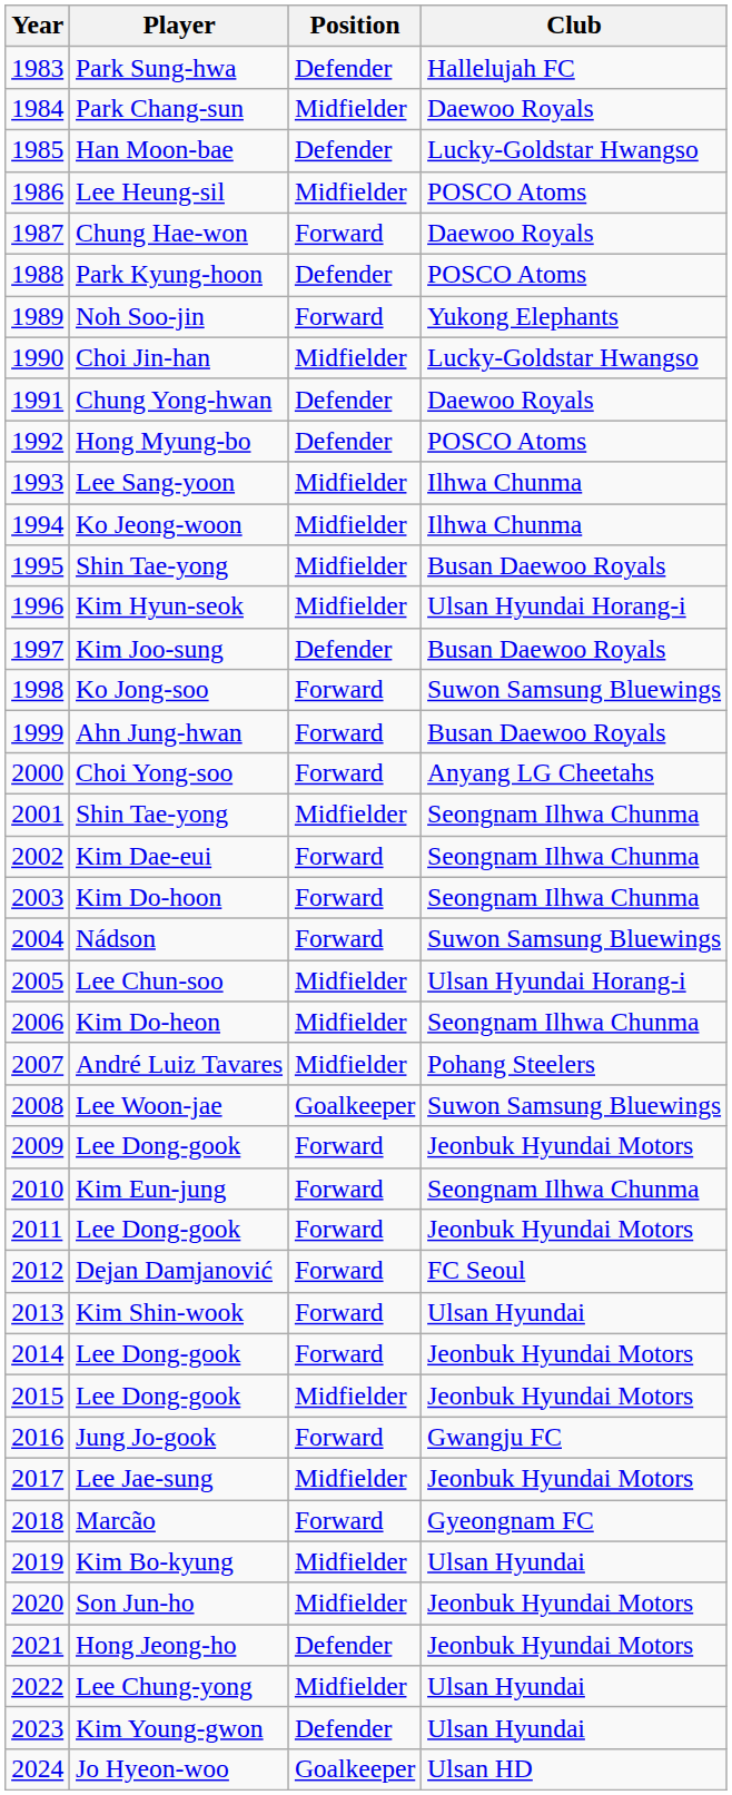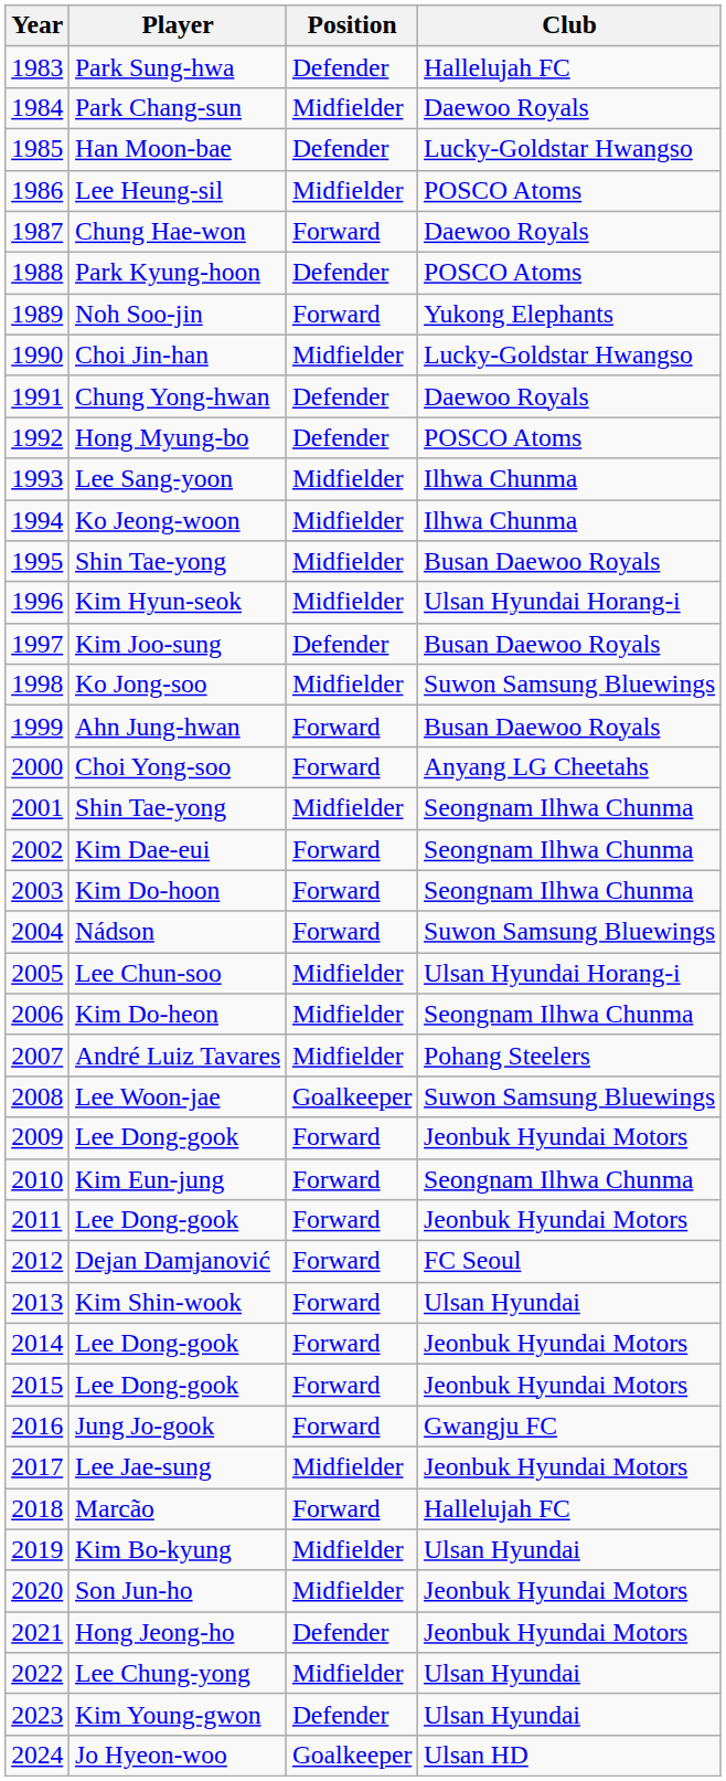 <table class="wikitable" border="1">
 <tr>
 <th>Year</th>
 <th>Player</th>
 <th>Position</th>
 <th>Club</th>
 </tr>
 <tr>
 <td><a href='#'>1983</a></td>
 <td> <a href='#'>Park Sung-hwa</a></td>
 <td><a href='#'>Defender</a></td>
 <td><a href='#'>Hallelujah FC</a></td>
 </tr>
 <tr>
 <td><a href='#'>1984</a></td>
 <td> <a href='#'>Park Chang-sun</a></td>
 <td><a href='#'>Midfielder</a></td>
 <td><a href='#'>Daewoo Royals</a></td>
 </tr>
 <tr>
 <td><a href='#'>1985</a></td>
 <td> <a href='#'>Han Moon-bae</a></td>
 <td><a href='#'>Defender</a></td>
 <td><a href='#'>Lucky-Goldstar Hwangso</a></td>
 </tr>
 <tr>
 <td><a href='#'>1986</a></td>
 <td> <a href='#'>Lee Heung-sil</a></td>
 <td><a href='#'>Midfielder</a></td>
 <td><a href='#'>POSCO Atoms</a></td>
 </tr>
 <tr>
 <td><a href='#'>1987</a></td>
 <td> <a href='#'>Chung Hae-won</a></td>
 <td><a href='#'>Forward</a></td>
 <td><a href='#'>Daewoo Royals</a></td>
 </tr>
 <tr>
 <td><a href='#'>1988</a></td>
 <td> <a href='#'>Park Kyung-hoon</a></td>
 <td><a href='#'>Defender</a></td>
 <td><a href='#'>POSCO Atoms</a></td>
 </tr>
 <tr>
 <td><a href='#'>1989</a></td>
 <td> <a href='#'>Noh Soo-jin</a></td>
 <td><a href='#'>Forward</a></td>
 <td><a href='#'>Yukong Elephants</a></td>
 </tr>
 <tr>
 <td><a href='#'>1990</a></td>
 <td> <a href='#'>Choi Jin-han</a></td>
 <td><a href='#'>Midfielder</a></td>
 <td><a href='#'>Lucky-Goldstar Hwangso</a></td>
 </tr>
 <tr>
 <td><a href='#'>1991</a></td>
 <td> <a href='#'>Chung Yong-hwan</a></td>
 <td><a href='#'>Defender</a></td>
 <td><a href='#'>Daewoo Royals</a></td>
 </tr>
 <tr>
 <td><a href='#'>1992</a></td>
 <td> <a href='#'>Hong Myung-bo</a></td>
 <td><a href='#'>Defender</a></td>
 <td><a href='#'>POSCO Atoms</a></td>
 </tr>
 <tr>
 <td><a href='#'>1993</a></td>
 <td> <a href='#'>Lee Sang-yoon</a></td>
 <td><a href='#'>Midfielder</a></td>
 <td><a href='#'>Ilhwa Chunma</a></td>
 </tr>
 <tr>
 <td><a href='#'>1994</a></td>
 <td> <a href='#'>Ko Jeong-woon</a></td>
 <td><a href='#'>Midfielder</a></td>
 <td><a href='#'>Ilhwa Chunma</a></td>
 </tr>
 <tr>
 <td><a href='#'>1995</a></td>
 <td> <a href='#'>Shin Tae-yong</a></td>
 <td><a href='#'>Midfielder</a></td>
 <td><a href='#'>Busan Daewoo Royals</a></td>
 </tr>
 <tr>
 <td><a href='#'>1996</a></td>
 <td> <a href='#'>Kim Hyun-seok</a></td>
 <td><a href='#'>Midfielder</a></td>
 <td><a href='#'>Ulsan Hyundai Horang-i</a></td>
 </tr>
 <tr>
 <td><a href='#'>1997</a></td>
 <td> <a href='#'>Kim Joo-sung</a></td>
 <td><a href='#'>Defender</a></td>
 <td><a href='#'>Busan Daewoo Royals</a></td>
 </tr>
 <tr>
 <td><a href='#'>1998</a></td>
 <td> <a href='#'>Ko Jong-soo</a></td>
-<td><a href='#'>Forward</a></td>
+<td><a href='#'>Midfielder</a></td>
 <td><a href='#'>Suwon Samsung Bluewings</a></td>
 </tr>
 <tr>
 <td><a href='#'>1999</a></td>
 <td> <a href='#'>Ahn Jung-hwan</a></td>
 <td><a href='#'>Forward</a></td>
 <td><a href='#'>Busan Daewoo Royals</a></td>
 </tr>
 <tr>
 <td><a href='#'>2000</a></td>
 <td> <a href='#'>Choi Yong-soo</a></td>
 <td><a href='#'>Forward</a></td>
 <td><a href='#'>Anyang LG Cheetahs</a></td>
 </tr>
 <tr>
 <td><a href='#'>2001</a></td>
 <td> <a href='#'>Shin Tae-yong</a></td>
 <td><a href='#'>Midfielder</a></td>
 <td><a href='#'>Seongnam Ilhwa Chunma</a></td>
 </tr>
 <tr>
 <td><a href='#'>2002</a></td>
 <td> <a href='#'>Kim Dae-eui</a></td>
 <td><a href='#'>Forward</a></td>
 <td><a href='#'>Seongnam Ilhwa Chunma</a></td>
 </tr>
 <tr>
 <td><a href='#'>2003</a></td>
 <td> <a href='#'>Kim Do-hoon</a></td>
 <td><a href='#'>Forward</a></td>
 <td><a href='#'>Seongnam Ilhwa Chunma</a></td>
 </tr>
 <tr>
 <td><a href='#'>2004</a></td>
 <td> <a href='#'>Nádson</a></td>
 <td><a href='#'>Forward</a></td>
 <td><a href='#'>Suwon Samsung Bluewings</a></td>
 </tr>
 <tr>
 <td><a href='#'>2005</a></td>
 <td> <a href='#'>Lee Chun-soo</a></td>
 <td><a href='#'>Midfielder</a></td>
 <td><a href='#'>Ulsan Hyundai Horang-i</a></td>
 </tr>
 <tr>
 <td><a href='#'>2006</a></td>
 <td> <a href='#'>Kim Do-heon</a></td>
 <td><a href='#'>Midfielder</a></td>
 <td><a href='#'>Seongnam Ilhwa Chunma</a></td>
 </tr>
 <tr>
 <td><a href='#'>2007</a></td>
 <td> <a href='#'>André Luiz Tavares</a></td>
 <td><a href='#'>Midfielder</a></td>
 <td><a href='#'>Pohang Steelers</a></td>
 </tr>
 <tr>
 <td><a href='#'>2008</a></td>
 <td> <a href='#'>Lee Woon-jae</a></td>
 <td><a href='#'>Goalkeeper</a></td>
 <td><a href='#'>Suwon Samsung Bluewings</a></td>
 </tr>
 <tr>
 <td><a href='#'>2009</a></td>
 <td> <a href='#'>Lee Dong-gook</a></td>
 <td><a href='#'>Forward</a></td>
 <td><a href='#'>Jeonbuk Hyundai Motors</a></td>
 </tr>
 <tr>
 <td><a href='#'>2010</a></td>
 <td> <a href='#'>Kim Eun-jung</a></td>
 <td><a href='#'>Forward</a></td>
 <td><a href='#'>Seongnam Ilhwa Chunma</a></td>
 </tr>
 <tr>
 <td><a href='#'>2011</a></td>
 <td> <a href='#'>Lee Dong-gook</a></td>
 <td><a href='#'>Forward</a></td>
 <td><a href='#'>Jeonbuk Hyundai Motors</a></td>
 </tr>
 <tr>
 <td><a href='#'>2012</a></td>
 <td> <a href='#'>Dejan Damjanović</a></td>
 <td><a href='#'>Forward</a></td>
 <td><a href='#'>FC Seoul</a></td>
 </tr>
 <tr>
 <td><a href='#'>2013</a></td>
 <td> <a href='#'>Kim Shin-wook</a></td>
 <td><a href='#'>Forward</a></td>
 <td><a href='#'>Ulsan Hyundai</a></td>
 </tr>
 <tr>
 <td><a href='#'>2014</a></td>
 <td> <a href='#'>Lee Dong-gook</a></td>
 <td><a href='#'>Forward</a></td>
 <td><a href='#'>Jeonbuk Hyundai Motors</a></td>
 </tr>
 <tr>
 <td><a href='#'>2015</a></td>
 <td> <a href='#'>Lee Dong-gook</a></td>
-<td><a href='#'>Midfielder</a></td>
+<td><a href='#'>Forward</a></td>
 <td><a href='#'>Jeonbuk Hyundai Motors</a></td>
 </tr>
 <tr>
 <td><a href='#'>2016</a></td>
 <td> <a href='#'>Jung Jo-gook</a></td>
 <td><a href='#'>Forward</a></td>
 <td><a href='#'>Gwangju FC</a></td>
 </tr>
 <tr>
 <td><a href='#'>2017</a></td>
 <td> <a href='#'>Lee Jae-sung</a></td>
 <td><a href='#'>Midfielder</a></td>
 <td><a href='#'>Jeonbuk Hyundai Motors</a></td>
 </tr>
 <tr>
 <td><a href='#'>2018</a></td>
 <td> <a href='#'>Marcão</a></td>
 <td><a href='#'>Forward</a></td>
-<td><a href='#'>Gyeongnam FC</a></td>
+<td><a href='#'>Hallelujah FC</a></td>
 </tr>
 <tr>
 <td><a href='#'>2019</a></td>
 <td> <a href='#'>Kim Bo-kyung</a></td>
 <td><a href='#'>Midfielder</a></td>
 <td><a href='#'>Ulsan Hyundai</a></td>
 </tr>
 <tr>
 <td><a href='#'>2020</a></td>
 <td> <a href='#'>Son Jun-ho</a></td>
 <td><a href='#'>Midfielder</a></td>
 <td><a href='#'>Jeonbuk Hyundai Motors</a></td>
 </tr>
 <tr>
 <td><a href='#'>2021</a></td>
 <td> <a href='#'>Hong Jeong-ho</a></td>
 <td><a href='#'>Defender</a></td>
 <td><a href='#'>Jeonbuk Hyundai Motors</a></td>
 </tr>
 <tr>
 <td><a href='#'>2022</a></td>
 <td> <a href='#'>Lee Chung-yong</a></td>
 <td><a href='#'>Midfielder</a></td>
 <td><a href='#'>Ulsan Hyundai</a></td>
 </tr>
 <tr>
 <td><a href='#'>2023</a></td>
 <td> <a href='#'>Kim Young-gwon</a></td>
 <td><a href='#'>Defender</a></td>
 <td><a href='#'>Ulsan Hyundai</a></td>
 </tr>
 <tr>
 <td><a href='#'>2024</a></td>
 <td> <a href='#'>Jo Hyeon-woo</a></td>
 <td><a href='#'>Goalkeeper</a></td>
 <td><a href='#'>Ulsan HD</a></td>
 </tr>
 </table>
